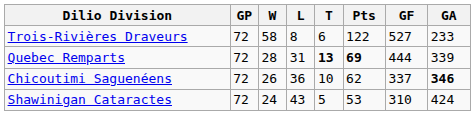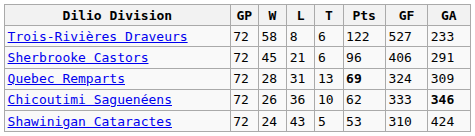 <table class="wikitable">
 <tr>
 <th bgcolor="#DDDDFF" width="40%">Dilio Division</th>
 <th bgcolor="#DDDDFF" width="5%">GP</th>
 <th bgcolor="#DDDDFF" width="5%">W</th>
 <th bgcolor="#DDDDFF" width="5%">L</th>
 <th bgcolor="#DDDDFF" width="5%">T</th>
 <th bgcolor="#DDDDFF" width="7.5%">Pts</th>
 <th bgcolor="#DDDDFF" width="7.5%">GF</th>
 <th bgcolor="#DDDDFF" width="7.5%">GA</th>
 </tr>
 <tr>
 <td><a href='#'>Trois-Rivières Draveurs</a></td>
 <td>72</td>
 <td>58</td>
 <td>8</td>
 <td>6</td>
 <td>122</td>
 <td>527</td>
 <td>233</td>
 </tr>
 <tr>
+<td><a href='#'>Sherbrooke Castors</a></td>
+<td>72</td>
+<td>45</td>
+<td>21</td>
+<td>6</td>
+<td>96</td>
+<td>406</td>
+<td>291</td>
+</tr>
+<tr>
 <td><a href='#'>Quebec Remparts</a></td>
 <td>72</td>
 <td>28</td>
 <td>31</td>
-<td><strong>13</strong></td>
+<td>13</td>
 <td><strong>69</strong></td>
-<td>444</td>
-<td>339</td>
+<td>324</td>
+<td>309</td>
 </tr>
 <tr>
 <td><a href='#'>Chicoutimi Saguenéens</a></td>
 <td>72</td>
 <td>26</td>
 <td>36</td>
 <td>10</td>
 <td>62</td>
-<td>337</td>
+<td>333</td>
 <td><strong>346</strong></td>
 </tr>
 <tr>
 <td><a href='#'>Shawinigan Cataractes</a></td>
 <td>72</td>
 <td>24</td>
 <td>43</td>
 <td>5</td>
 <td>53</td>
 <td>310</td>
 <td>424</td>
 </tr>
 </table>
